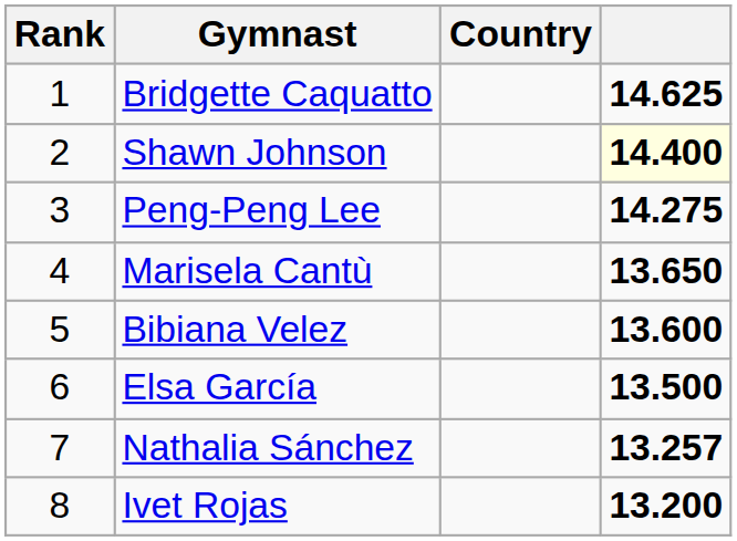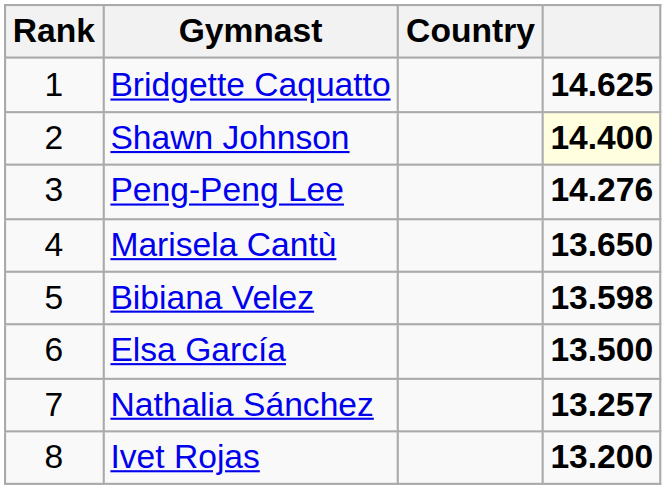 <table class="wikitable sortable" style="text-align:center">
 <tr>
 <th>Rank</th>
 <th>Gymnast</th>
 <th>Country</th>
 <th></th>
 </tr>
 <tr>
 <td>1</td>
 <td align="left"><a href='#'>Bridgette Caquatto</a></td>
 <td align="left"></td>
 <td><strong>14.625</strong></td>
 </tr>
 <tr>
 <td>2</td>
 <td align="left"><a href='#'>Shawn Johnson</a></td>
 <td align="left"></td>
 <td style="background: lightyellow;"><strong>14.400</strong></td>
 </tr>
 <tr>
 <td>3</td>
 <td align="left"><a href='#'>Peng-Peng Lee</a></td>
 <td align="left"></td>
-<td><strong>14.275</strong></td>
+<td><strong>14.276</strong></td>
 </tr>
 <tr>
 <td>4</td>
 <td align="left"><a href='#'>Marisela Cantù</a></td>
 <td align="left"></td>
 <td><strong>13.650</strong></td>
 </tr>
 <tr>
 <td>5</td>
 <td align="left"><a href='#'>Bibiana Velez</a></td>
 <td align="left"></td>
-<td><strong>13.600</strong></td>
+<td><strong>13.598</strong></td>
 </tr>
 <tr>
 <td>6</td>
 <td align="left"><a href='#'>Elsa García</a></td>
 <td align="left"></td>
 <td><strong>13.500</strong></td>
 </tr>
 <tr>
 <td>7</td>
 <td align="left"><a href='#'>Nathalia Sánchez</a></td>
 <td align="left"></td>
 <td><strong>13.257</strong></td>
 </tr>
 <tr>
 <td>8</td>
 <td align="left"><a href='#'>Ivet Rojas</a></td>
 <td align="left"></td>
 <td><strong>13.200</strong></td>
 </tr>
 </table>
